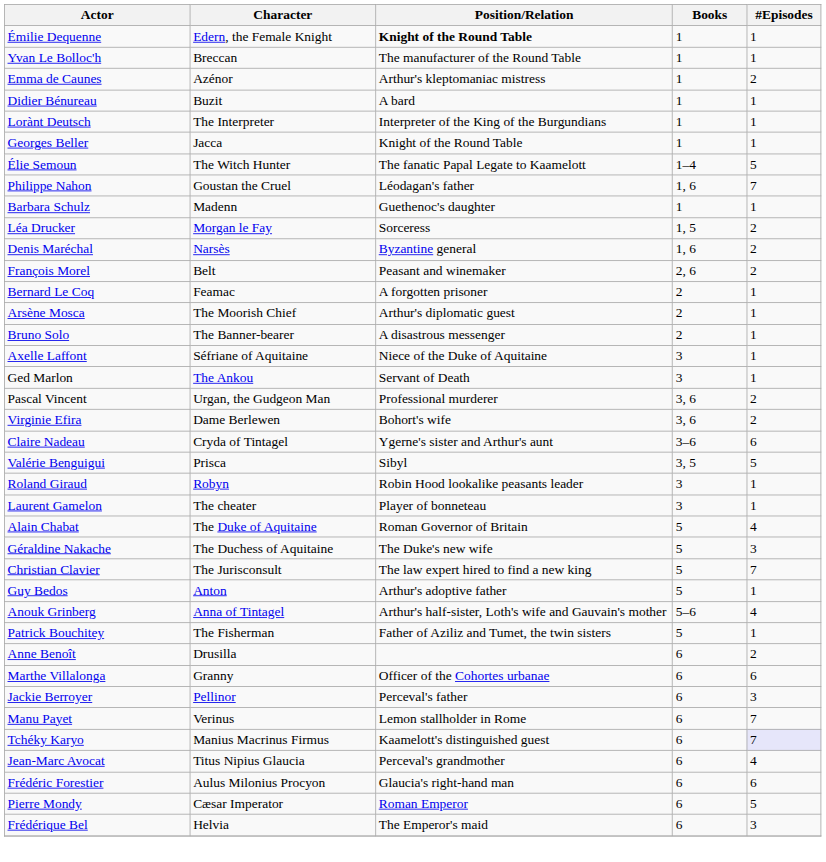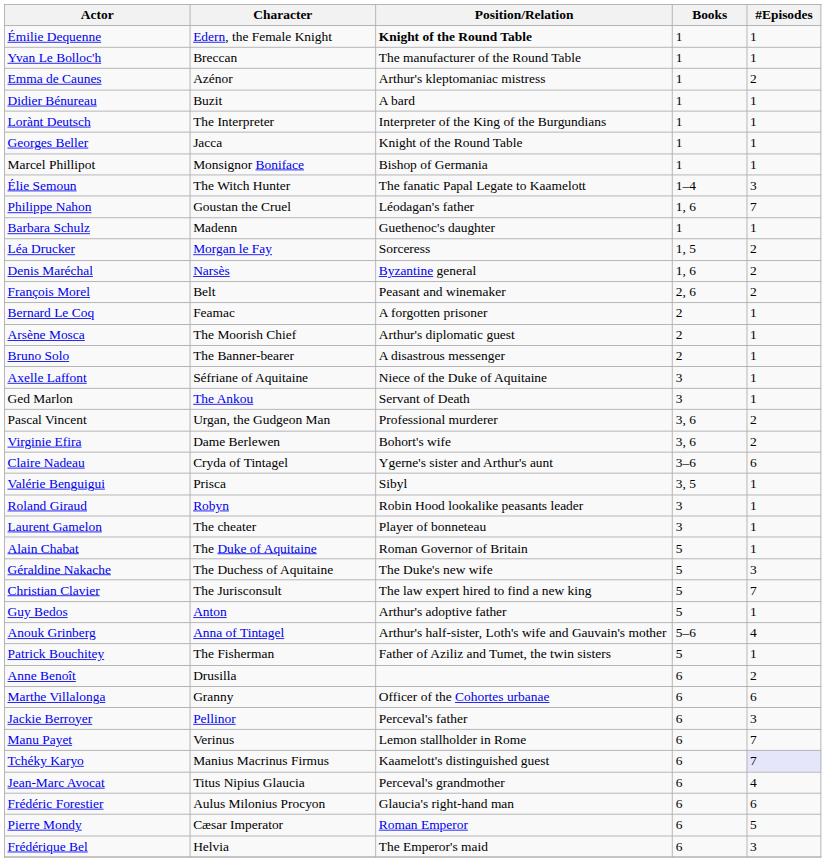 <table class="wikitable" style="width:77%;">
 <tr>
 <th style="width:22.7273%;">Actor</th>
 <th style="width:22.7273%;">Character</th>
 <th style="width:36.3636%;">Position/Relation</th>
 <th style="width:9.091%;">Books</th>
 <th style="width:9.091%;">#Episodes</th>
 </tr>
 <tr>
 <td><a href='#'>Émilie Dequenne</a></td>
 <td><a href='#'>Edern</a>, the Female Knight</td>
 <td><strong>Knight of the Round Table</strong></td>
 <td>1</td>
 <td>1</td>
 </tr>
 <tr>
 <td><a href='#'>Yvan Le Bolloc'h</a></td>
 <td>Breccan</td>
 <td>The manufacturer of the Round Table</td>
 <td>1</td>
 <td>1</td>
 </tr>
 <tr>
 <td><a href='#'>Emma de Caunes</a></td>
 <td>Azénor</td>
 <td>Arthur's kleptomaniac mistress</td>
 <td>1</td>
 <td>2</td>
 </tr>
 <tr>
 <td><a href='#'>Didier Bénureau</a></td>
 <td>Buzit</td>
 <td>A bard</td>
 <td>1</td>
 <td>1</td>
 </tr>
 <tr>
 <td><a href='#'>Lorànt Deutsch</a></td>
 <td>The Interpreter</td>
 <td>Interpreter of the King of the Burgundians</td>
 <td>1</td>
 <td>1</td>
 </tr>
 <tr>
 <td><a href='#'>Georges Beller</a></td>
 <td>Jacca</td>
 <td>Knight of the Round Table</td>
 <td>1</td>
 <td>1</td>
 </tr>
 <tr>
+<td>Marcel Phillipot</td>
+<td>Monsignor <a href='#'>Boniface</a></td>
+<td>Bishop of Germania</td>
+<td>1</td>
+<td>1</td>
+</tr>
+<tr>
 <td><a href='#'>Élie Semoun</a></td>
 <td>The Witch Hunter</td>
 <td>The fanatic Papal Legate to Kaamelott</td>
 <td>1–4</td>
-<td>5</td>
+<td>3</td>
 </tr>
 <tr>
 <td><a href='#'>Philippe Nahon</a></td>
 <td>Goustan the Cruel</td>
 <td>Léodagan's father</td>
 <td>1, 6</td>
 <td>7</td>
 </tr>
 <tr>
 <td><a href='#'>Barbara Schulz</a></td>
 <td>Madenn</td>
 <td>Guethenoc's daughter</td>
 <td>1</td>
 <td>1</td>
 </tr>
 <tr>
 <td><a href='#'>Léa Drucker</a></td>
 <td><a href='#'>Morgan le Fay</a></td>
 <td>Sorceress</td>
 <td>1, 5</td>
 <td>2</td>
 </tr>
 <tr>
 <td><a href='#'>Denis Maréchal</a></td>
 <td><a href='#'>Narsès</a></td>
 <td><a href='#'>Byzantine</a> general</td>
 <td>1, 6</td>
 <td>2</td>
 </tr>
 <tr>
 <td><a href='#'>François Morel</a></td>
 <td>Belt</td>
 <td>Peasant and winemaker</td>
 <td>2, 6</td>
 <td>2</td>
 </tr>
 <tr>
 <td><a href='#'>Bernard Le Coq</a></td>
 <td>Feamac</td>
 <td>A forgotten prisoner</td>
 <td>2</td>
 <td>1</td>
 </tr>
 <tr>
 <td><a href='#'>Arsène Mosca</a></td>
 <td>The Moorish Chief</td>
 <td>Arthur's diplomatic guest</td>
 <td>2</td>
 <td>1</td>
 </tr>
 <tr>
 <td><a href='#'>Bruno Solo</a></td>
 <td>The Banner-bearer</td>
 <td>A disastrous messenger</td>
 <td>2</td>
 <td>1</td>
 </tr>
 <tr>
 <td><a href='#'>Axelle Laffont</a></td>
 <td>Séfriane of Aquitaine</td>
 <td>Niece of the Duke of Aquitaine</td>
 <td>3</td>
 <td>1</td>
 </tr>
 <tr>
 <td>Ged Marlon</td>
 <td><a href='#'>The Ankou</a></td>
 <td>Servant of Death</td>
 <td>3</td>
 <td>1</td>
 </tr>
 <tr>
 <td>Pascal Vincent</td>
 <td>Urgan, the Gudgeon Man</td>
 <td>Professional murderer</td>
 <td>3, 6</td>
 <td>2</td>
 </tr>
 <tr>
 <td><a href='#'>Virginie Efira</a></td>
 <td>Dame Berlewen</td>
 <td>Bohort's wife</td>
 <td>3, 6</td>
 <td>2</td>
 </tr>
 <tr>
 <td><a href='#'>Claire Nadeau</a></td>
 <td>Cryda of Tintagel</td>
 <td>Ygerne's sister and Arthur's aunt</td>
 <td>3–6</td>
 <td>6</td>
 </tr>
 <tr>
 <td><a href='#'>Valérie Benguigui</a></td>
 <td>Prisca</td>
 <td>Sibyl</td>
 <td>3, 5</td>
-<td>5</td>
+<td>1</td>
 </tr>
 <tr>
 <td><a href='#'>Roland Giraud</a></td>
 <td><a href='#'>Robyn</a></td>
 <td>Robin Hood lookalike peasants leader</td>
 <td>3</td>
 <td>1</td>
 </tr>
 <tr>
 <td><a href='#'>Laurent Gamelon</a></td>
 <td>The cheater</td>
 <td>Player of bonneteau</td>
 <td>3</td>
 <td>1</td>
 </tr>
 <tr>
 <td><a href='#'>Alain Chabat</a></td>
 <td>The <a href='#'>Duke of Aquitaine</a></td>
 <td>Roman Governor of Britain</td>
 <td>5</td>
-<td>4</td>
+<td>1</td>
 </tr>
 <tr>
 <td><a href='#'>Géraldine Nakache</a></td>
 <td>The Duchess of Aquitaine</td>
 <td>The Duke's new wife</td>
 <td>5</td>
 <td>3</td>
 </tr>
 <tr>
 <td><a href='#'>Christian Clavier</a></td>
 <td>The Jurisconsult</td>
 <td>The law expert hired to find a new king</td>
 <td>5</td>
 <td>7</td>
 </tr>
 <tr>
 <td><a href='#'>Guy Bedos</a></td>
 <td><a href='#'>Anton</a></td>
 <td>Arthur's adoptive father</td>
 <td>5</td>
 <td>1</td>
 </tr>
 <tr>
 <td><a href='#'>Anouk Grinberg</a></td>
 <td><a href='#'>Anna of Tintagel</a></td>
 <td>Arthur's half-sister, Loth's wife and Gauvain's mother</td>
 <td>5–6</td>
 <td>4</td>
 </tr>
 <tr>
 <td><a href='#'>Patrick Bouchitey</a></td>
 <td>The Fisherman</td>
 <td>Father of Aziliz and Tumet, the twin sisters</td>
 <td>5</td>
 <td>1</td>
 </tr>
 <tr>
 <td><a href='#'>Anne Benoît</a></td>
 <td>Drusilla</td>
 <td></td>
 <td>6</td>
 <td>2</td>
 </tr>
 <tr>
 <td><a href='#'>Marthe Villalonga</a></td>
 <td>Granny</td>
 <td>Officer of the <a href='#'>Cohortes urbanae</a></td>
 <td>6</td>
 <td>6</td>
 </tr>
 <tr>
 <td><a href='#'>Jackie Berroyer</a></td>
 <td><a href='#'>Pellinor</a></td>
 <td>Perceval's father</td>
 <td>6</td>
 <td>3</td>
 </tr>
 <tr>
 <td><a href='#'>Manu Payet</a></td>
 <td>Verinus</td>
 <td>Lemon stallholder in Rome</td>
 <td>6</td>
 <td>7</td>
 </tr>
 <tr>
 <td><a href='#'>Tchéky Karyo</a></td>
 <td>Manius Macrinus Firmus</td>
 <td>Kaamelott's distinguished guest</td>
 <td>6</td>
 <td style="background: lavender;">7</td>
 </tr>
 <tr>
 <td><a href='#'>Jean-Marc Avocat</a></td>
 <td>Titus Nipius Glaucia</td>
 <td>Perceval's grandmother</td>
 <td>6</td>
 <td>4</td>
 </tr>
 <tr>
 <td><a href='#'>Frédéric Forestier</a></td>
 <td>Aulus Milonius Procyon</td>
 <td>Glaucia's right-hand man</td>
 <td>6</td>
 <td>6</td>
 </tr>
 <tr>
 <td><a href='#'>Pierre Mondy</a></td>
 <td>Cæsar Imperator</td>
 <td><a href='#'>Roman Emperor</a></td>
 <td>6</td>
 <td>5</td>
 </tr>
 <tr>
 <td><a href='#'>Frédérique Bel</a></td>
 <td>Helvia</td>
 <td>The Emperor's maid</td>
 <td>6</td>
 <td>3</td>
 </tr>
 <tr>
 </tr>
 </table>
